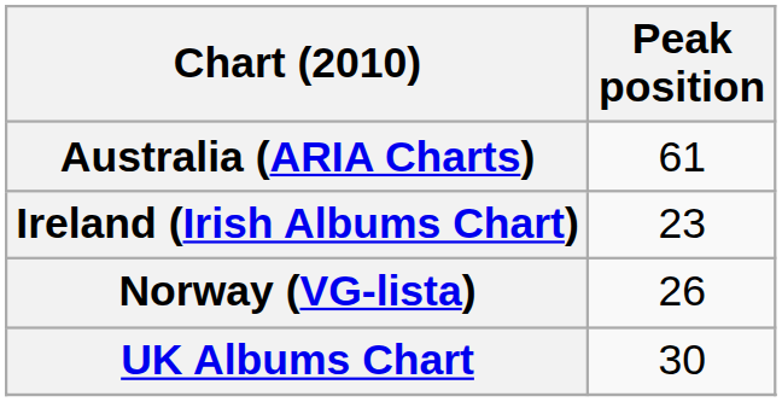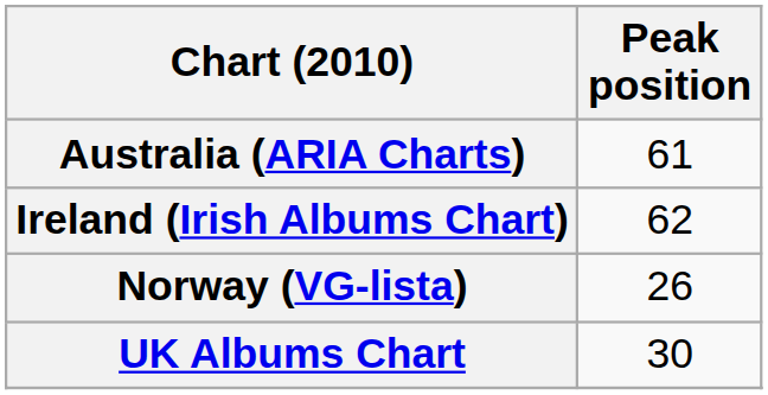 <table class="wikitable plainrowheaders">
 <tr>
 <th scope="col">Chart (2010)</th>
 <th scope="col">Peak<br>position</th>
 </tr>
 <tr>
 <th scope="row">Australia (<a href='#'>ARIA Charts</a>)</th>
 <td align="center">61</td>
 </tr>
 <tr>
 <th scope="row">Ireland (<a href='#'>Irish Albums Chart</a>)</th>
-<td align="center">23</td>
+<td align="center">62</td>
 </tr>
 <tr>
 <th scope="row">Norway (<a href='#'>VG-lista</a>)</th>
 <td align="center">26</td>
 </tr>
 <tr>
 <th scope="row"><a href='#'>UK Albums Chart</a></th>
 <td align="center">30</td>
 </tr>
 <tr>
 </tr>
 <tr>
 </tr>
 <tr>
 </tr>
 <tr>
 </tr>
 <tr>
 </tr>
 </table>
